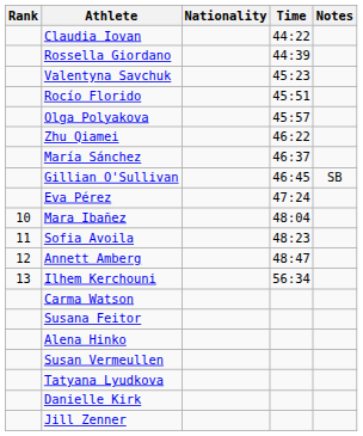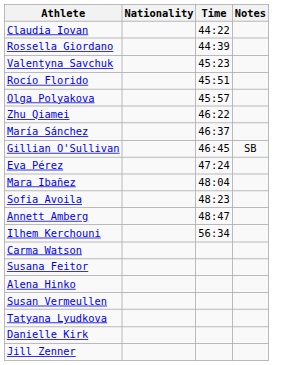 <table class="wikitable sortable" style="text-align:center">
 <tr>
-<th>Rank</th>
 <th>Athlete</th>
 <th>Nationality</th>
 <th>Time</th>
 <th>Notes</th>
 </tr>
 <tr>
-<td></td>
 <td align=left><a href='#'>Claudia Iovan</a></td>
 <td align=left></td>
 <td>44:22</td>
 <td></td>
 </tr>
 <tr>
-<td></td>
 <td align=left><a href='#'>Rossella Giordano</a></td>
 <td align=left></td>
 <td>44:39</td>
 <td></td>
 </tr>
 <tr>
-<td></td>
 <td align=left><a href='#'>Valentyna Savchuk</a></td>
 <td align=left></td>
 <td>45:23</td>
 <td></td>
 </tr>
 <tr>
-<td></td>
 <td align=left><a href='#'>Rocío Florido</a></td>
 <td align=left></td>
 <td>45:51</td>
 <td></td>
 </tr>
 <tr>
-<td></td>
 <td align=left><a href='#'>Olga Polyakova</a></td>
 <td align=left></td>
 <td>45:57</td>
 <td></td>
 </tr>
 <tr>
-<td></td>
 <td align=left><a href='#'>Zhu Qiamei</a></td>
 <td align=left></td>
 <td>46:22</td>
 <td></td>
 </tr>
 <tr>
-<td></td>
 <td align=left><a href='#'>María Sánchez</a></td>
 <td align=left></td>
 <td>46:37</td>
 <td></td>
 </tr>
 <tr>
-<td></td>
 <td align=left><a href='#'>Gillian O'Sullivan</a></td>
 <td align=left></td>
 <td>46:45</td>
 <td>SB</td>
 </tr>
 <tr>
-<td></td>
 <td align=left><a href='#'>Eva Pérez</a></td>
 <td align=left></td>
 <td>47:24</td>
 <td></td>
 </tr>
 <tr>
-<td>10</td>
 <td align=left><a href='#'>Mara Ibañez</a></td>
 <td align=left></td>
 <td>48:04</td>
 <td></td>
 </tr>
 <tr>
-<td>11</td>
 <td align=left><a href='#'>Sofia Avoila</a></td>
 <td align=left></td>
 <td>48:23</td>
 <td></td>
 </tr>
 <tr>
-<td>12</td>
 <td align=left><a href='#'>Annett Amberg</a></td>
 <td align=left></td>
 <td>48:47</td>
 <td></td>
 </tr>
 <tr>
-<td>13</td>
 <td align=left><a href='#'>Ilhem Kerchouni</a></td>
 <td align=left></td>
 <td>56:34</td>
 <td></td>
 </tr>
 <tr>
-<td></td>
 <td align=left><a href='#'>Carma Watson</a></td>
 <td align=left></td>
 <td></td>
 <td></td>
 </tr>
 <tr>
-<td></td>
 <td align=left><a href='#'>Susana Feitor</a></td>
 <td align=left></td>
 <td></td>
 <td></td>
 </tr>
 <tr>
-<td></td>
 <td align=left><a href='#'>Alena Hinko</a></td>
 <td align=left></td>
 <td></td>
 <td></td>
 </tr>
 <tr>
-<td></td>
 <td align=left><a href='#'>Susan Vermeullen</a></td>
 <td align=left></td>
 <td></td>
 <td></td>
 </tr>
 <tr>
-<td></td>
 <td align=left><a href='#'>Tatyana Lyudkova</a></td>
 <td align=left></td>
 <td></td>
 <td></td>
 </tr>
 <tr>
-<td></td>
 <td align=left><a href='#'>Danielle Kirk</a></td>
 <td align=left></td>
 <td></td>
 <td></td>
 </tr>
 <tr>
-<td></td>
 <td align=left><a href='#'>Jill Zenner</a></td>
 <td align=left></td>
 <td></td>
 <td></td>
 </tr>
 </table>
